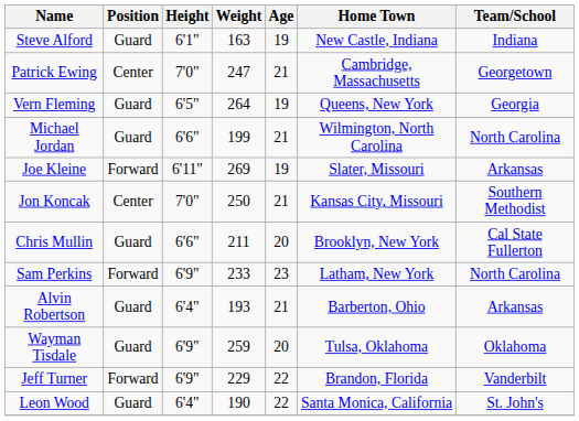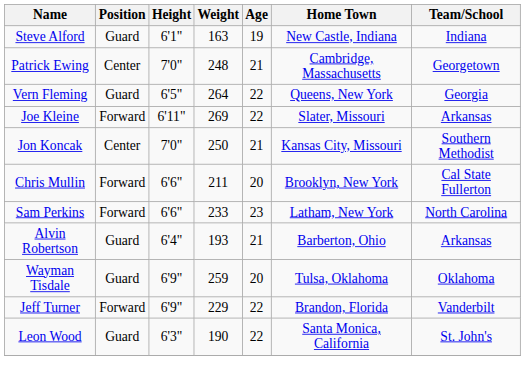 <table class="wikitable sortable" style="text-align: center;">
 <tr>
 <th>Name </th>
 <th>Position</th>
 <th>Height</th>
 <th>Weight</th>
 <th>Age</th>
 <th>Home Town</th>
 <th>Team/School</th>
 </tr>
 <tr>
 <td><a href='#'>Steve Alford</a></td>
 <td>Guard</td>
 <td>6'1"</td>
 <td>163</td>
 <td>19</td>
 <td><a href='#'>New Castle, Indiana</a></td>
 <td><a href='#'>Indiana</a></td>
 </tr>
 <tr>
 <td><a href='#'>Patrick Ewing</a></td>
 <td>Center</td>
 <td>7'0"</td>
-<td>247</td>
+<td>248</td>
 <td>21</td>
 <td><a href='#'>Cambridge, Massachusetts</a></td>
 <td><a href='#'>Georgetown</a></td>
 </tr>
 <tr>
 <td><a href='#'>Vern Fleming</a></td>
 <td>Guard</td>
 <td>6'5"</td>
 <td>264</td>
-<td>19</td>
+<td>22</td>
 <td><a href='#'>Queens, New York</a></td>
 <td><a href='#'>Georgia</a></td>
-</tr>
-<tr>
-<td><a href='#'>Michael Jordan</a></td>
-<td>Guard</td>
-<td>6'6"</td>
-<td>199</td>
-<td>21</td>
-<td><a href='#'>Wilmington, North Carolina</a></td>
-<td><a href='#'>North Carolina</a></td>
 </tr>
 <tr>
 <td><a href='#'>Joe Kleine</a></td>
 <td>Forward</td>
 <td>6'11"</td>
 <td>269</td>
-<td>19</td>
+<td>22</td>
 <td><a href='#'>Slater, Missouri</a></td>
 <td><a href='#'>Arkansas</a></td>
 </tr>
 <tr>
 <td><a href='#'>Jon Koncak</a></td>
 <td>Center</td>
 <td>7'0"</td>
 <td>250</td>
 <td>21</td>
 <td><a href='#'>Kansas City, Missouri</a></td>
 <td><a href='#'>Southern Methodist</a></td>
 </tr>
 <tr>
 <td><a href='#'>Chris Mullin</a></td>
-<td>Guard</td>
+<td>Forward</td>
 <td>6'6"</td>
 <td>211</td>
 <td>20</td>
 <td><a href='#'>Brooklyn, New York</a></td>
 <td><a href='#'>Cal State Fullerton</a></td>
 </tr>
 <tr>
 <td><a href='#'>Sam Perkins</a></td>
 <td>Forward</td>
-<td>6'9"</td>
+<td>6'6"</td>
 <td>233</td>
 <td>23</td>
 <td><a href='#'>Latham, New York</a></td>
 <td><a href='#'>North Carolina</a></td>
 </tr>
 <tr>
 <td><a href='#'>Alvin Robertson</a></td>
 <td>Guard</td>
 <td>6'4"</td>
 <td>193</td>
 <td>21</td>
 <td><a href='#'>Barberton, Ohio</a></td>
 <td><a href='#'>Arkansas</a></td>
 </tr>
 <tr>
 <td><a href='#'>Wayman Tisdale</a></td>
 <td>Guard</td>
 <td>6'9"</td>
 <td>259</td>
 <td>20</td>
 <td><a href='#'>Tulsa, Oklahoma</a></td>
 <td><a href='#'>Oklahoma</a></td>
 </tr>
 <tr>
 <td><a href='#'>Jeff Turner</a></td>
 <td>Forward</td>
 <td>6'9"</td>
 <td>229</td>
 <td>22</td>
 <td><a href='#'>Brandon, Florida</a></td>
 <td><a href='#'>Vanderbilt</a></td>
 </tr>
 <tr>
 <td><a href='#'>Leon Wood</a></td>
 <td>Guard</td>
-<td>6'4"</td>
+<td>6'3"</td>
 <td>190</td>
 <td>22</td>
 <td><a href='#'>Santa Monica, California</a></td>
 <td><a href='#'>St. John's</a></td>
 </tr>
 <tr>
 </tr>
 </table>
